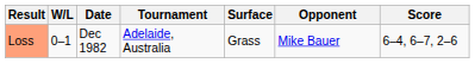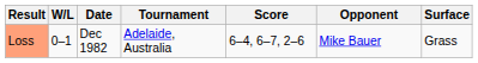 <table class="sortable wikitable">
 <tr>
 <th>Result</th>
 <th style="width:30px" class="unsortable">W/L</th>
 <th style="width:50px">Date</th>
 <th style="width:130px">Tournament</th>
+<th style="width:110px" class="unsortable">Score</th>
+<th style="width:130px">Opponent</th>
 <th style="width:50px">Surface</th>
-<th style="width:130px">Opponent</th>
-<th style="width:110px" class="unsortable">Score</th>
 </tr>
 <tr>
 <td style="background:#ffa07a;">Loss</td>
 <td>0–1</td>
 <td>Dec 1982</td>
 <td><a href='#'>Adelaide</a>, Australia</td>
+<td>6–4, 6–7, 2–6</td>
+<td> <a href='#'>Mike Bauer</a></td>
 <td>Grass</td>
-<td> <a href='#'>Mike Bauer</a></td>
-<td>6–4, 6–7, 2–6</td>
 </tr>
 </table>
